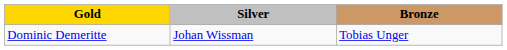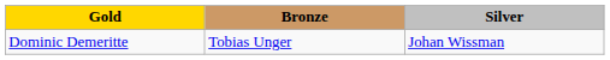 <table class="wikitable" style="text-align:left">
 <tr align="center">
 <td width=200 bgcolor=gold><strong>Gold</strong></td>
+<td width=200 bgcolor=CC9966><strong>Bronze</strong></td>
 <td width=200 bgcolor=silver><strong>Silver</strong></td>
-<td width=200 bgcolor=CC9966><strong>Bronze</strong></td>
 </tr>
 <tr>
 <td><a href='#'>Dominic Demeritte</a><br><em></em></td>
+<td><a href='#'>Tobias Unger</a><br><em></em></td>
 <td><a href='#'>Johan Wissman</a><br><em></em></td>
-<td><a href='#'>Tobias Unger</a><br><em></em></td>
 </tr>
 </table>
